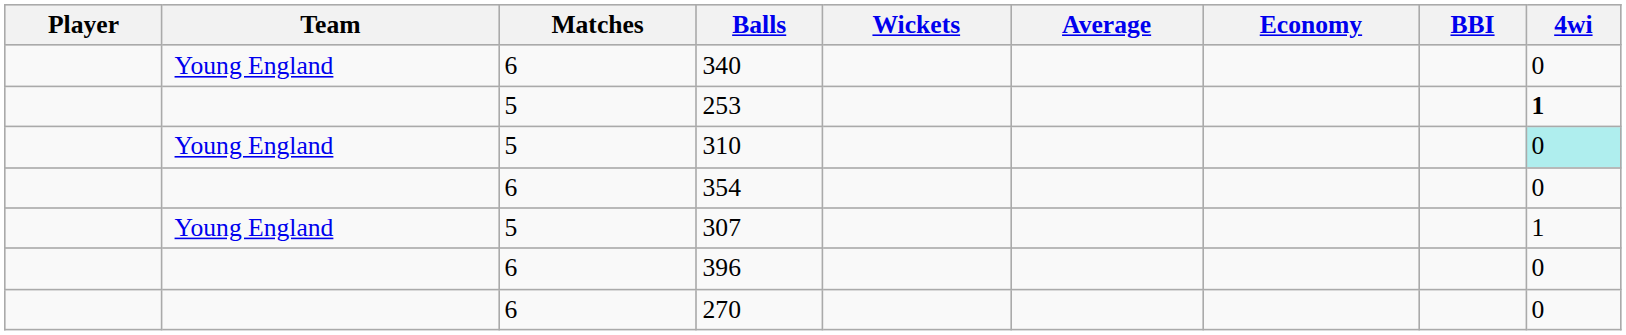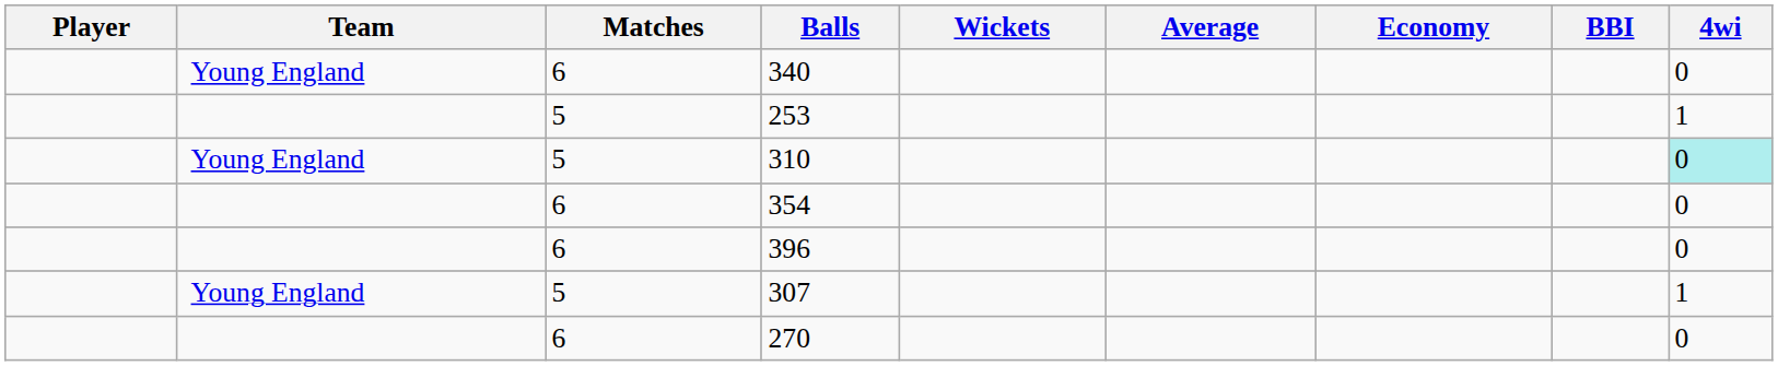 <table class="wikitable sortable" style="width:80%;">
 <tr>
 <th>Player</th>
 <th>Team</th>
 <th>Matches</th>
 <th><a href='#'>Balls</a></th>
 <th><a href='#'>Wickets</a></th>
 <th><a href='#'>Average</a></th>
 <th><a href='#'>Economy</a></th>
 <th><a href='#'>BBI</a></th>
 <th><a href='#'>4wi</a></th>
 </tr>
 <tr>
 <td></td>
 <td> <a href='#'>Young England</a></td>
 <td>6</td>
 <td>340</td>
 <td></td>
 <td></td>
 <td></td>
 <td></td>
 <td>0</td>
 </tr>
 <tr>
 <td></td>
 <td></td>
 <td>5</td>
 <td>253</td>
 <td></td>
 <td></td>
 <td></td>
 <td></td>
-<td><strong>1</strong></td>
+<td>1</td>
 </tr>
 <tr>
 <td></td>
 <td> <a href='#'>Young England</a></td>
 <td>5</td>
 <td>310</td>
 <td></td>
 <td></td>
 <td></td>
 <td></td>
 <td style="background: paleturquoise;">0</td>
 </tr>
 <tr>
 <td></td>
 <td></td>
 <td>6</td>
 <td>354</td>
 <td></td>
 <td></td>
 <td></td>
 <td></td>
 <td>0</td>
 </tr>
 <tr>
 <td></td>
+<td></td>
+<td>6</td>
+<td>396</td>
+<td></td>
+<td></td>
+<td></td>
+<td></td>
+<td>0</td>
+</tr>
+<tr>
+<td></td>
 <td> <a href='#'>Young England</a></td>
 <td>5</td>
 <td>307</td>
 <td></td>
 <td></td>
 <td></td>
 <td></td>
 <td>1</td>
 </tr>
 <tr>
 <td></td>
 <td></td>
 <td>6</td>
-<td>396</td>
-<td></td>
-<td></td>
-<td></td>
-<td></td>
-<td>0</td>
-</tr>
-<tr>
-<td></td>
-<td></td>
-<td>6</td>
 <td>270</td>
 <td></td>
 <td></td>
 <td></td>
 <td></td>
 <td>0</td>
 </tr>
 </table>
